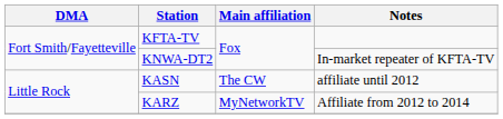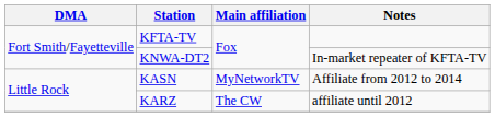 <table class="wikitable">
 <tr>
 <th><a href='#'>DMA</a></th>
 <th><a href='#'>Station</a></th>
 <th><a href='#'>Main affiliation</a> <br> </th>
 <th>Notes</th>
 </tr>
 <tr>
 <td rowspan=2><a href='#'>Fort Smith</a>/<a href='#'>Fayetteville</a></td>
 <td><a href='#'>KFTA-TV</a></td>
 <td rowspan=2><a href='#'>Fox</a></td>
 <td></td>
 </tr>
 <tr>
 <td><a href='#'>KNWA-DT2</a></td>
 <td>In-market repeater of KFTA-TV</td>
 </tr>
 <tr>
 <td rowspan=2><a href='#'>Little Rock</a></td>
 <td><a href='#'>KASN</a></td>
+<td><a href='#'>MyNetworkTV</a></td>
+<td>Affiliate from 2012 to 2014</td>
+</tr>
+<tr>
+<td><a href='#'>KARZ</a></td>
 <td><a href='#'>The CW</a></td>
 <td>affiliate until 2012</td>
 </tr>
 <tr>
-<td><a href='#'>KARZ</a></td>
-<td><a href='#'>MyNetworkTV</a></td>
-<td>Affiliate from 2012 to 2014</td>
-</tr>
-<tr>
 </tr>
 </table>
